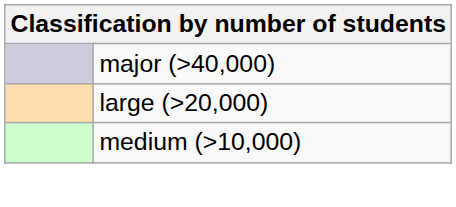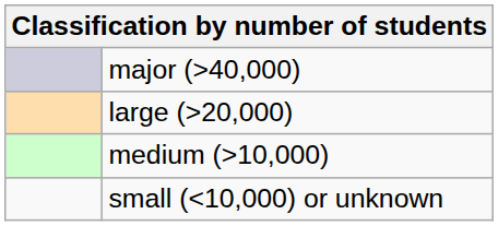 <table class="wikitable">
 <tr>
 <th colspan=2>Classification by number of students</th>
 </tr>
 <tr>
 <td style="background:#ccccdd;width:50px;"></td>
 <td>major (>40,000)</td>
 </tr>
 <tr>
 <td style="background:#ffdead"></td>
 <td>large (>20,000)</td>
 </tr>
 <tr>
 <td style="background:#ccffcc"></td>
 <td>medium (>10,000)</td>
 </tr>
+<tr>
+<td></td>
+<td>small (<10,000) or unknown</td>
+</tr>
 </table>
